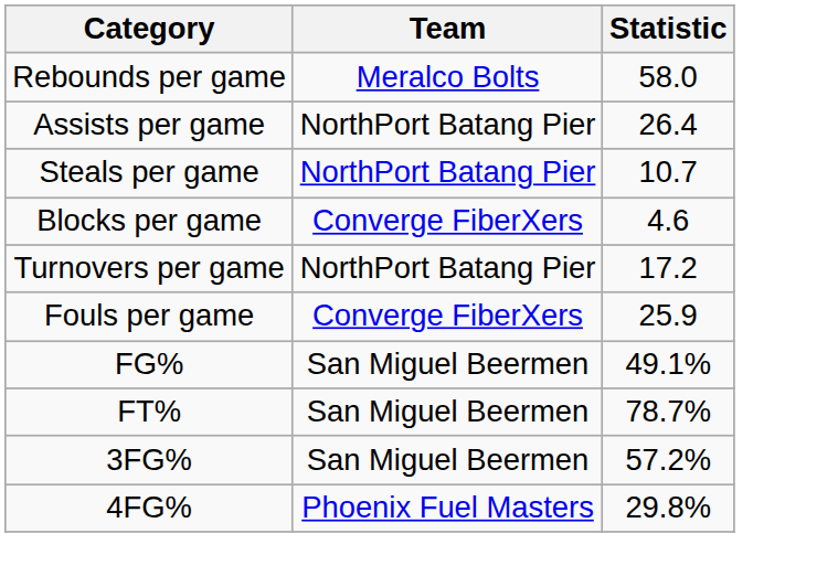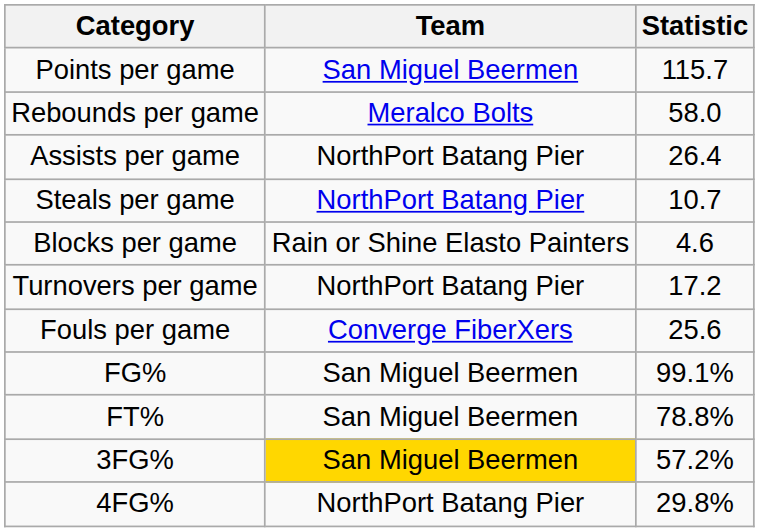 <table class="wikitable" style="text-align:center">
 <tr>
 <th>Category</th>
 <th>Team</th>
 <th>Statistic</th>
+</tr>
+<tr>
+<td>Points per game</td>
+<td><a href='#'>San Miguel Beermen</a></td>
+<td>115.7</td>
 </tr>
 <tr>
 <td>Rebounds per game</td>
 <td><a href='#'>Meralco Bolts</a></td>
 <td>58.0</td>
 </tr>
 <tr>
 <td>Assists per game</td>
 <td>NorthPort Batang Pier</td>
 <td>26.4</td>
 </tr>
 <tr>
 <td>Steals per game</td>
 <td><a href='#'>NorthPort Batang Pier</a></td>
 <td>10.7</td>
 </tr>
 <tr>
 <td>Blocks per game</td>
-<td><a href='#'>Converge FiberXers</a></td>
+<td>Rain or Shine Elasto Painters</td>
 <td>4.6</td>
 </tr>
 <tr>
 <td>Turnovers per game</td>
 <td>NorthPort Batang Pier</td>
 <td>17.2</td>
 </tr>
 <tr>
 <td>Fouls per game</td>
 <td><a href='#'>Converge FiberXers</a></td>
-<td>25.9</td>
+<td>25.6</td>
 </tr>
 <tr>
 <td>FG%</td>
 <td>San Miguel Beermen</td>
-<td>49.1%</td>
+<td>99.1%</td>
 </tr>
 <tr>
 <td>FT%</td>
 <td>San Miguel Beermen</td>
-<td>78.7%</td>
+<td>78.8%</td>
 </tr>
 <tr>
 <td>3FG%</td>
-<td>San Miguel Beermen</td>
+<td style="background: gold;">San Miguel Beermen</td>
 <td>57.2%</td>
 </tr>
 <tr>
 <td>4FG%</td>
-<td><a href='#'>Phoenix Fuel Masters</a></td>
+<td>NorthPort Batang Pier</td>
 <td>29.8%</td>
 </tr>
 </table>
